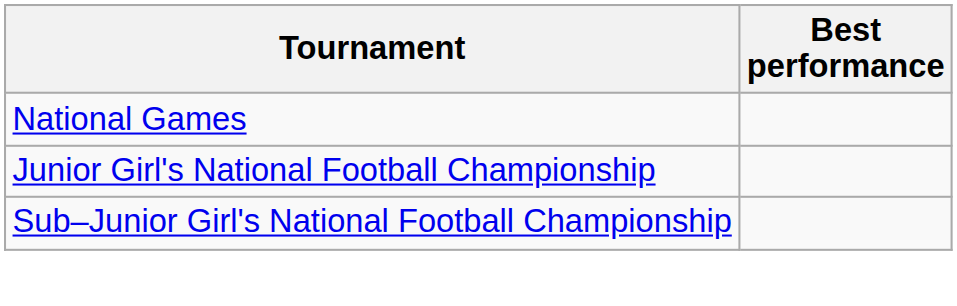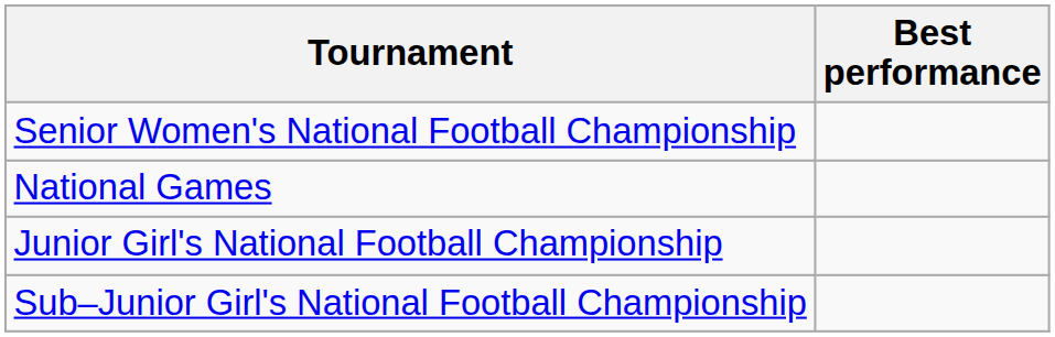 <table class="wikitable sortable" style="text-align:left;">
 <tr>
 <th>Tournament</th>
 <th>Best<br>performance</th>
+</tr>
+<tr>
+<td><a href='#'>Senior Women's National Football Championship</a></td>
+<td></td>
 </tr>
 <tr>
 <td><a href='#'>National Games</a></td>
 <td></td>
 </tr>
 <tr>
 <td><a href='#'>Junior Girl's National Football Championship</a></td>
 <td></td>
 </tr>
 <tr>
 <td><a href='#'>Sub–Junior Girl's National Football Championship</a></td>
 <td></td>
 </tr>
 </table>
